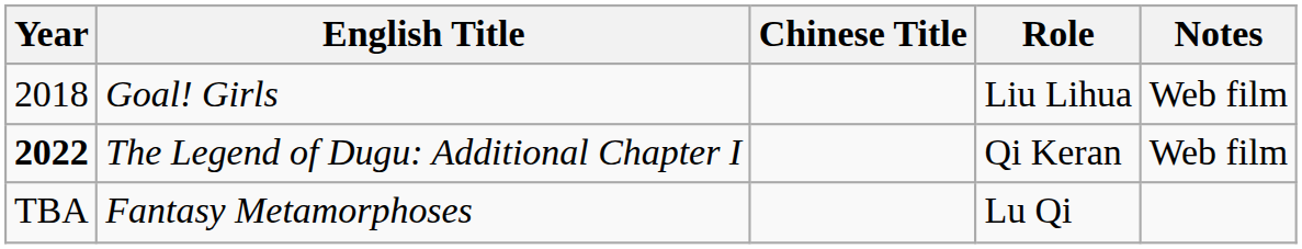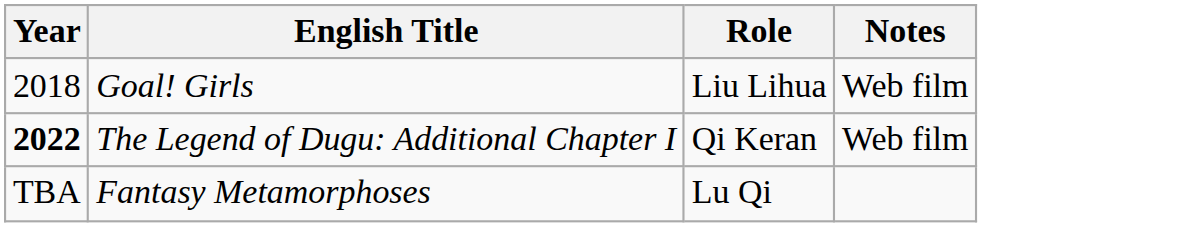 <table class="wikitable">
 <tr>
 <th>Year</th>
 <th>English Title</th>
-<th>Chinese Title</th>
 <th>Role</th>
 <th>Notes</th>
 </tr>
 <tr>
 <td>2018</td>
 <td><em>Goal! Girls</em></td>
-<td></td>
 <td>Liu Lihua</td>
 <td>Web film</td>
 </tr>
 <tr>
 <td><strong>2022</strong></td>
 <td><em>The Legend of Dugu: Additional Chapter I</em></td>
-<td></td>
 <td>Qi Keran</td>
 <td>Web film</td>
 </tr>
 <tr>
 <td>TBA</td>
 <td><em>Fantasy Metamorphoses</em></td>
-<td></td>
 <td>Lu Qi</td>
 <td></td>
 </tr>
 </table>
